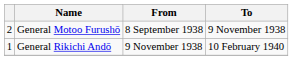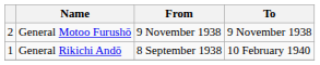 <table class=wikitable>
 <tr>
 <th></th>
 <th>Name</th>
 <th>From</th>
 <th>To</th>
 </tr>
 <tr>
 <td>2</td>
 <td>General <a href='#'>Motoo Furushō</a></td>
-<td>8 September 1938</td>
+<td>9 November 1938</td>
 <td>9 November 1938</td>
 </tr>
 <tr>
 <td>1</td>
 <td>General <a href='#'>Rikichi Andō</a></td>
-<td>9 November 1938</td>
+<td>8 September 1938</td>
 <td>10 February 1940</td>
 </tr>
 <tr>
 </tr>
 </table>
